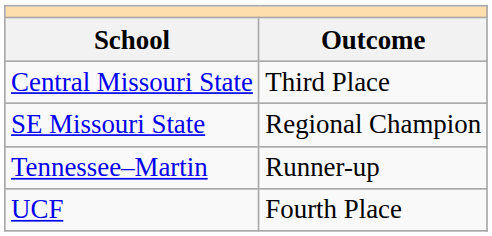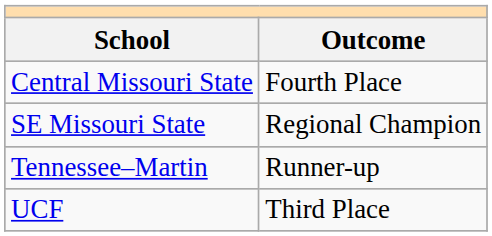 <table class="wikitable" style="float:left; margin-right:1em;">
 <tr>
 <th colspan="3" style="background:#ffdead;"></th>
 </tr>
 <tr>
 <th>School</th>
 <th>Outcome</th>
 </tr>
 <tr>
 <td><a href='#'>Central Missouri State</a></td>
-<td>Third Place</td>
+<td>Fourth Place</td>
 </tr>
 <tr>
 <td><a href='#'>SE Missouri State</a></td>
 <td>Regional Champion</td>
 </tr>
 <tr>
 <td><a href='#'>Tennessee–Martin</a></td>
 <td>Runner-up</td>
 </tr>
 <tr>
 <td><a href='#'>UCF</a></td>
-<td>Fourth Place</td>
+<td>Third Place</td>
 </tr>
 </table>
